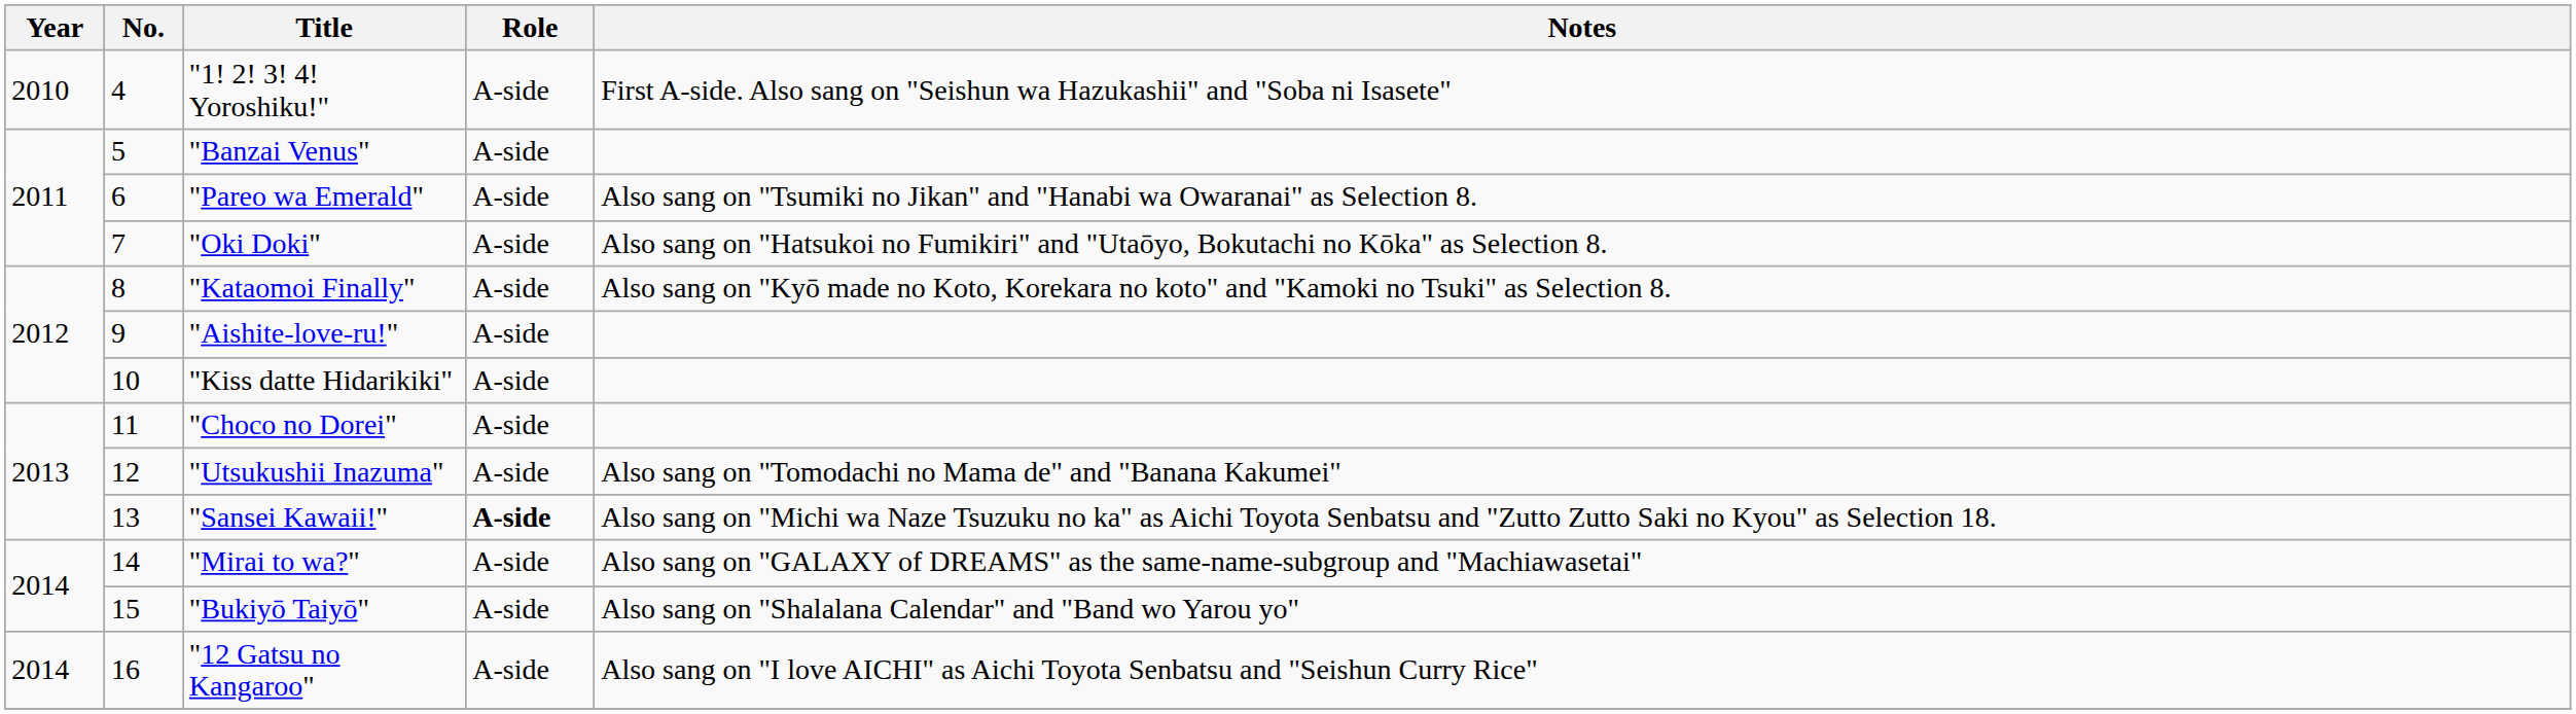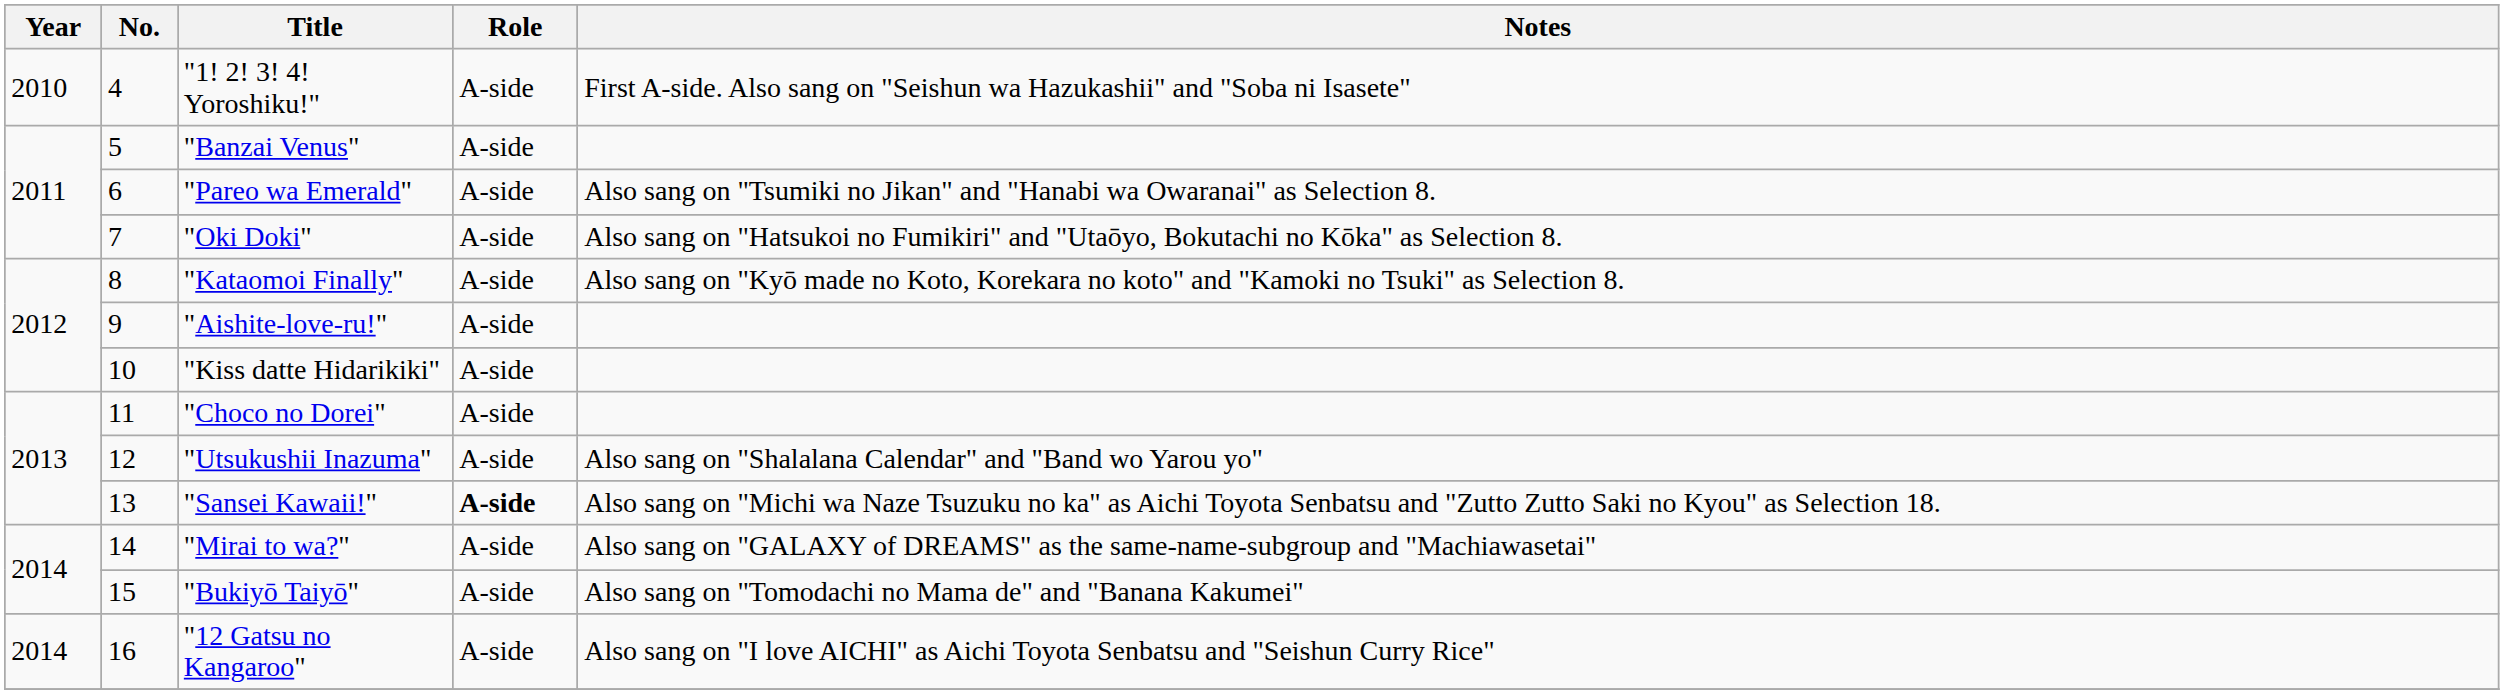 <table class="wikitable sortable" style="width:90%;">
 <tr>
 <th>Year</th>
 <th data-sort-type="number">No. </th>
 <th style="width:150px;">Title </th>
 <th>Role </th>
 <th class="unsortable">Notes </th>
 </tr>
 <tr>
 <td rowspan="1">2010</td>
 <td>4</td>
 <td>"1! 2! 3! 4! Yoroshiku!"</td>
 <td>A-side</td>
 <td>First A-side. Also sang on "Seishun wa Hazukashii" and "Soba ni Isasete"</td>
 </tr>
 <tr>
 <td rowspan="3">2011</td>
 <td>5</td>
 <td>"<a href='#'>Banzai Venus</a>"</td>
 <td>A-side</td>
 <td></td>
 </tr>
 <tr>
 <td>6</td>
 <td>"<a href='#'>Pareo wa Emerald</a>"</td>
 <td>A-side</td>
 <td>Also sang on "Tsumiki no Jikan" and "Hanabi wa Owaranai" as Selection 8.</td>
 </tr>
 <tr>
 <td>7</td>
 <td>"<a href='#'>Oki Doki</a>"</td>
 <td>A-side</td>
 <td>Also sang on "Hatsukoi no Fumikiri" and "Utaōyo, Bokutachi no Kōka" as Selection 8.</td>
 </tr>
 <tr>
 <td rowspan="3">2012</td>
 <td>8</td>
 <td>"<a href='#'>Kataomoi Finally</a>"</td>
 <td>A-side</td>
 <td>Also sang on "Kyō made no Koto, Korekara no koto" and "Kamoki no Tsuki" as Selection 8.</td>
 </tr>
 <tr>
 <td>9</td>
 <td>"<a href='#'>Aishite-love-ru!</a>"</td>
 <td>A-side</td>
 <td></td>
 </tr>
 <tr>
 <td>10</td>
 <td>"Kiss datte Hidarikiki"</td>
 <td>A-side</td>
 <td></td>
 </tr>
 <tr>
 <td rowspan="3">2013</td>
 <td>11</td>
 <td>"<a href='#'>Choco no Dorei</a>"</td>
 <td>A-side</td>
 <td></td>
 </tr>
 <tr>
 <td>12</td>
 <td>"<a href='#'>Utsukushii Inazuma</a>"</td>
 <td>A-side</td>
-<td>Also sang on "Tomodachi no Mama de" and "Banana Kakumei"</td>
+<td>Also sang on "Shalalana Calendar" and "Band wo Yarou yo"</td>
 </tr>
 <tr>
 <td>13</td>
 <td>"<a href='#'>Sansei Kawaii!</a>"</td>
 <td><strong>A-side</strong></td>
 <td>Also sang on "Michi wa Naze Tsuzuku no ka" as Aichi Toyota Senbatsu and "Zutto Zutto Saki no Kyou" as Selection 18.</td>
 </tr>
 <tr>
 <td rowspan="2">2014</td>
 <td>14</td>
 <td>"<a href='#'>Mirai to wa?</a>"</td>
 <td>A-side</td>
 <td>Also sang on "GALAXY of DREAMS" as the same-name-subgroup and "Machiawasetai"</td>
 </tr>
 <tr>
 <td>15</td>
 <td>"<a href='#'>Bukiyō Taiyō</a>"</td>
 <td>A-side</td>
-<td>Also sang on "Shalalana Calendar" and "Band wo Yarou yo"</td>
+<td>Also sang on "Tomodachi no Mama de" and "Banana Kakumei"</td>
 </tr>
 <tr>
 <td>2014</td>
 <td>16</td>
 <td>"<a href='#'>12 Gatsu no Kangaroo</a>"</td>
 <td>A-side</td>
 <td>Also sang on "I love AICHI" as Aichi Toyota Senbatsu and "Seishun Curry Rice"</td>
 </tr>
 <tr>
 </tr>
 </table>
